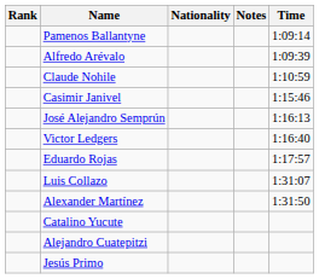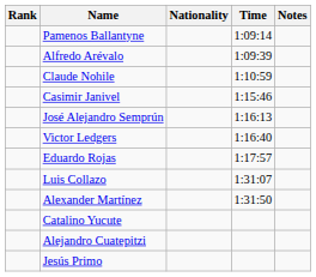 <table class="wikitable sortable" style="text-align:center;font-size:95%">
 <tr>
 <th>Rank</th>
 <th>Name</th>
 <th>Nationality</th>
+<th>Time</th>
 <th>Notes</th>
-<th>Time</th>
 </tr>
 <tr>
 <td></td>
 <td align=left><a href='#'>Pamenos Ballantyne</a></td>
 <td align=left></td>
+<td>1:09:14</td>
 <td></td>
-<td>1:09:14</td>
 </tr>
 <tr>
 <td></td>
 <td align=left><a href='#'>Alfredo Arévalo</a></td>
 <td align=left></td>
+<td>1:09:39</td>
 <td></td>
-<td>1:09:39</td>
 </tr>
 <tr>
 <td></td>
 <td align=left><a href='#'>Claude Nohile</a></td>
 <td align=left></td>
+<td>1:10:59</td>
 <td></td>
-<td>1:10:59</td>
 </tr>
 <tr>
 <td></td>
 <td align=left><a href='#'>Casimir Janivel</a></td>
 <td align=left></td>
+<td>1:15:46</td>
 <td></td>
-<td>1:15:46</td>
 </tr>
 <tr>
 <td></td>
 <td align=left><a href='#'>José Alejandro Semprún</a></td>
 <td align=left></td>
+<td>1:16:13</td>
 <td></td>
-<td>1:16:13</td>
 </tr>
 <tr>
 <td></td>
 <td align=left><a href='#'>Victor Ledgers</a></td>
 <td align=left></td>
+<td>1:16:40</td>
 <td></td>
-<td>1:16:40</td>
 </tr>
 <tr>
 <td></td>
 <td align=left><a href='#'>Eduardo Rojas</a></td>
 <td align=left></td>
+<td>1:17:57</td>
 <td></td>
-<td>1:17:57</td>
 </tr>
 <tr>
 <td></td>
 <td align=left><a href='#'>Luis Collazo</a></td>
 <td align=left></td>
+<td>1:31:07</td>
 <td></td>
-<td>1:31:07</td>
 </tr>
 <tr>
 <td></td>
 <td align=left><a href='#'>Alexander Martínez</a></td>
 <td align=left></td>
+<td>1:31:50</td>
 <td></td>
-<td>1:31:50</td>
 </tr>
 <tr>
 <td></td>
 <td align=left><a href='#'>Catalino Yucute</a></td>
 <td align=left></td>
 <td></td>
 <td></td>
 </tr>
 <tr>
 <td></td>
 <td align=left><a href='#'>Alejandro Cuatepitzi</a></td>
 <td align=left></td>
 <td></td>
 <td></td>
 </tr>
 <tr>
 <td></td>
 <td align=left><a href='#'>Jesús Primo</a></td>
 <td align=left></td>
 <td></td>
 <td></td>
 </tr>
 </table>
